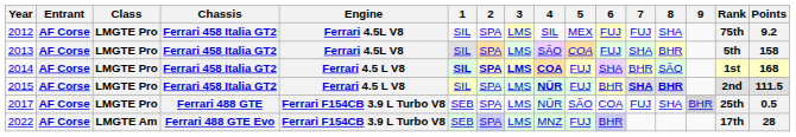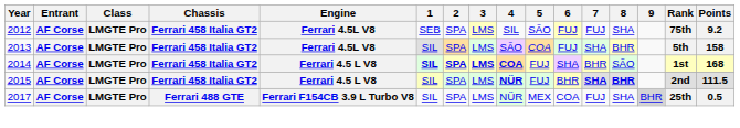 <table class="wikitable" style="text-align:center; font-size:85%">
 <tr>
 <th>Year</th>
 <th>Entrant</th>
 <th>Class</th>
 <th>Chassis</th>
 <th>Engine</th>
 <th>1</th>
 <th>2</th>
 <th>3</th>
 <th>4</th>
 <th>5</th>
 <th>6</th>
 <th>7</th>
 <th>8</th>
 <th>9</th>
 <th>Rank</th>
 <th>Points</th>
 </tr>
 <tr>
 <td><a href='#'>2012</a></td>
 <th nowrap><a href='#'>AF Corse</a></th>
 <th nowrap>LMGTE Pro</th>
 <th nowrap><a href='#'>Ferrari 458 Italia GT2</a></th>
 <th nowrap><a href='#'>Ferrari</a> 4.5L V8</th>
-<td><a href='#'>SIL</a></td>
+<td><a href='#'>SEB</a> <br></td>
 <td><a href='#'>SPA</a></td>
 <td style="background:#FFFFBF;"><a href='#'>LMS</a><br></td>
 <td><a href='#'>SIL</a></td>
-<td><a href='#'>MEX</a></td>
+<td><a href='#'>SÃO</a></td>
 <td style="background:#FFFFBF;"><a href='#'>FUJ</a><br></td>
 <td><a href='#'>FUJ</a></td>
 <td><a href='#'>SHA</a></td>
 <td></td>
 <th>75th</th>
 <th>9.2</th>
 </tr>
 <tr>
 <td><a href='#'>2013</a></td>
 <th nowrap><a href='#'>AF Corse</a></th>
 <th nowrap>LMGTE Pro</th>
 <th nowrap><a href='#'>Ferrari 458 Italia GT2</a></th>
 <th nowrap><a href='#'>Ferrari</a> 4.5L V8</th>
 <td style="background:#DFDFDF;"><a href='#'>SIL</a><br></td>
 <td style="background:#FFDF9F;"><a href='#'>SPA</a><br></td>
 <td style="background:#DFFFDF;"><a href='#'>LMS</a><br></td>
 <td style="background:#EFCFFF;"><a href='#'>SÃO</a><br></td>
 <td style="background:#FFDF9F;"><em><a href='#'>COA</a></em><br></td>
 <td style="background:#DFFFDF;"><a href='#'>FUJ</a><br></td>
 <td style="background:#DFFFDF;"><a href='#'>SHA</a><br></td>
 <td style="background:#FFFFBF;"><a href='#'>BHR</a><br></td>
 <td></td>
 <th>5th</th>
 <th>158</th>
 </tr>
 <tr>
 <td><a href='#'>2014</a></td>
 <th nowrap><a href='#'>AF Corse</a></th>
 <th nowrap>LMGTE Pro</th>
 <th nowrap><a href='#'>Ferrari 458 Italia GT2</a></th>
 <th nowrap><a href='#'>Ferrari</a> 4.5 L V8</th>
 <td style="background:#DFFFDF;"><strong><a href='#'>SIL</a></strong><br></td>
 <td style="background:#FFFFBF;"><strong><a href='#'>SPA</a></strong><br></td>
 <td style="background:#FFFFBF;"><strong><a href='#'>LMS</a></strong><br></td>
 <td style="background:#FFDF9F;"><strong><a href='#'>COA</a></strong><br></td>
 <td style="background:#FFFFBF;"><a href='#'>FUJ</a><br></td>
 <td style="background:#EFCFFF;"><a href='#'>SHA</a><br></td>
 <td style="background:#FFFFBF;"><a href='#'>BHR</a><br></td>
 <td style="background:#DFFFDF;"><a href='#'>SÃO</a><br></td>
 <td></td>
 <td style="background:#FFFFBF;"><strong>1st</strong></td>
 <td style="background:#FFFFBF;"><strong>168</strong></td>
 </tr>
 <tr>
 <td><a href='#'>2015</a></td>
 <th nowrap><a href='#'>AF Corse</a></th>
 <th nowrap>LMGTE Pro</th>
 <th nowrap><a href='#'>Ferrari 458 Italia GT2</a></th>
 <th nowrap><a href='#'>Ferrari</a> 4.5 L V8</th>
 <td style="background:#FBFFBF;"><a href='#'>SIL</a><br></td>
 <td style="background:#DFFFDF;"><a href='#'>SPA</a><br></td>
 <td style="background:#DFFFDF;"><a href='#'>LMS</a><br></td>
 <td style="background:#DFFFDF;"><strong><a href='#'>NÜR</a></strong><br></td>
 <td style="background:#DFFFDF;"><a href='#'>FUJ</a><br></td>
 <td style="background:#FFFFBF;"><a href='#'>BHR</a><br></td>
 <td style="background:#DFDFDF;"><strong><a href='#'>SHA</a></strong><br></td>
 <td style="background:#DFDFDF;"><strong><a href='#'>BHR</a></strong><br></td>
 <td></td>
 <th style="background:#DFDFDF;">2nd</th>
 <th style="background:#DFDFDF;">111.5</th>
 </tr>
 <tr>
 <td><a href='#'>2017</a></td>
 <th nowrap><a href='#'>AF Corse</a></th>
 <th nowrap>LMGTE Pro</th>
 <th nowrap><a href='#'>Ferrari 488 GTE</a></th>
 <th nowrap><a href='#'>Ferrari F154CB</a> 3.9 L Turbo V8</th>
-<td><a href='#'>SEB</a> <br></td>
+<td><a href='#'>SIL</a></td>
 <td><a href='#'>SPA</a></td>
 <td><a href='#'>LMS</a></td>
 <td style="background:#DFFFDF;"><a href='#'>NÜR</a><br></td>
-<td><a href='#'>SÃO</a></td>
+<td><a href='#'>MEX</a></td>
 <td><a href='#'>COA</a></td>
 <td><a href='#'>FUJ</a></td>
 <td><a href='#'>SHA</a></td>
 <td style="background: lightgrey;"><a href='#'>BHR</a></td>
 <th>25th</th>
 <th>0.5</th>
 </tr>
-<tr>
-<td><a href='#'>2022</a></td>
-<th nowrap><a href='#'>AF Corse</a></th>
-<th nowrap>LMGTE Am</th>
-<th nowrap><a href='#'>Ferrari 488 GTE Evo</a></th>
-<th nowrap><a href='#'>Ferrari F154CB</a> 3.9 L Turbo V8</th>
-<td style="background:#DFFFDF;"><a href='#'>SEB</a><br></td>
-<td style="background:#CFCFFF;"><a href='#'>SPA</a><br></td>
-<td style="background:#DFFFDF;"><a href='#'>LMS</a><br></td>
-<td style="background:#DFFFDF;"><a href='#'>MNZ</a><br></td>
-<td style="background:#DFFFDF;"><a href='#'>FUJ</a><br></td>
-<td style="background:#CFCFFF;"><a href='#'>BHR</a><br></td>
-<td></td>
-<td></td>
-<td></td>
-<th>17th</th>
-<th>28</th>
-</tr>
 </table>
